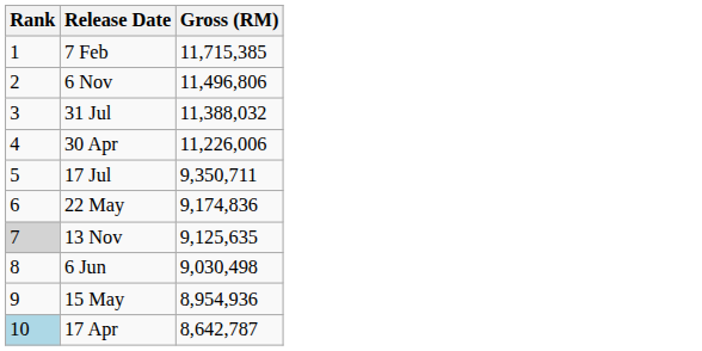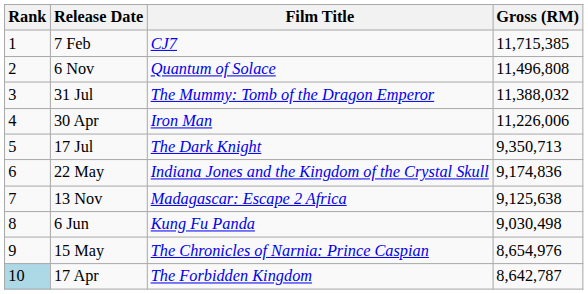 <table class="wikitable sortable" style="text-align:left">
 <tr>
 <th>Rank</th>
 <th>Release Date</th>
+<th>Film Title</th>
 <th>Gross (RM)</th>
 </tr>
 <tr>
 <td>1</td>
 <td>7 Feb</td>
+<td><em><a href='#'>CJ7</a></em></td>
 <td>11,715,385</td>
 </tr>
 <tr>
 <td>2</td>
 <td>6 Nov</td>
-<td>11,496,806</td>
+<td><em><a href='#'>Quantum of Solace</a></em></td>
+<td>11,496,808</td>
 </tr>
 <tr>
 <td>3</td>
 <td>31 Jul</td>
+<td><em><a href='#'>The Mummy: Tomb of the Dragon Emperor</a></em></td>
 <td>11,388,032</td>
 </tr>
 <tr>
 <td>4</td>
 <td>30 Apr</td>
+<td><em><a href='#'>Iron Man</a></em></td>
 <td>11,226,006</td>
 </tr>
 <tr>
 <td>5</td>
 <td>17 Jul</td>
-<td>9,350,711</td>
+<td><em><a href='#'>The Dark Knight</a></em></td>
+<td>9,350,713</td>
 </tr>
 <tr>
 <td>6</td>
 <td>22 May</td>
+<td><em><a href='#'>Indiana Jones and the Kingdom of the Crystal Skull</a></em></td>
 <td>9,174,836</td>
 </tr>
 <tr>
-<td style="background: lightgrey;">7</td>
+<td>7</td>
 <td>13 Nov</td>
-<td>9,125,635</td>
+<td><em><a href='#'>Madagascar: Escape 2 Africa</a></em></td>
+<td>9,125,638</td>
 </tr>
 <tr>
 <td>8</td>
 <td>6 Jun</td>
+<td><em><a href='#'>Kung Fu Panda</a></em></td>
 <td>9,030,498</td>
 </tr>
 <tr>
 <td>9</td>
 <td>15 May</td>
-<td>8,954,936</td>
+<td><em><a href='#'>The Chronicles of Narnia: Prince Caspian</a></em></td>
+<td>8,654,976</td>
 </tr>
 <tr>
 <td style="background: lightblue;">10</td>
 <td>17 Apr</td>
+<td><em><a href='#'>The Forbidden Kingdom</a></em></td>
 <td>8,642,787</td>
 </tr>
 </table>
